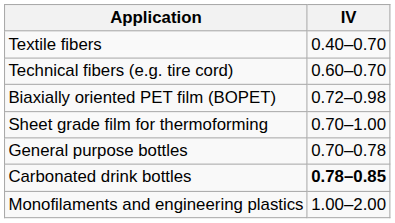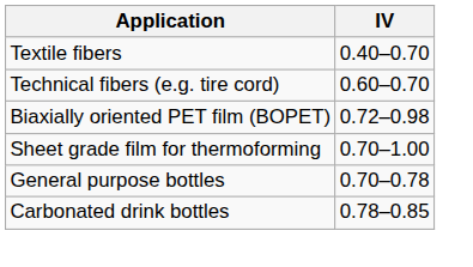 <table class="wikitable">
 <tr>
 <th>Application</th>
 <th>IV</th>
 </tr>
 <tr>
 <td>Textile fibers</td>
 <td>0.40–0.70</td>
 </tr>
 <tr>
 <td>Technical fibers (e.g. tire cord)</td>
 <td>0.60–0.70</td>
 </tr>
 <tr>
 <td>Biaxially oriented PET film (BOPET)</td>
 <td>0.72–0.98</td>
 </tr>
 <tr>
 <td>Sheet grade film for thermoforming</td>
 <td>0.70–1.00</td>
 </tr>
 <tr>
 <td>General purpose bottles</td>
 <td>0.70–0.78</td>
 </tr>
 <tr>
 <td>Carbonated drink bottles</td>
-<td><strong>0.78–0.85</strong></td>
-</tr>
-<tr>
-<td>Monofilaments and engineering plastics</td>
-<td>1.00–2.00</td>
+<td>0.78–0.85</td>
 </tr>
 </table>
